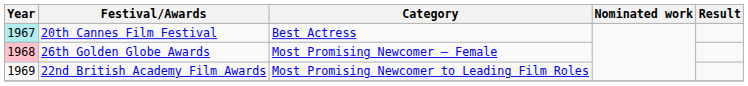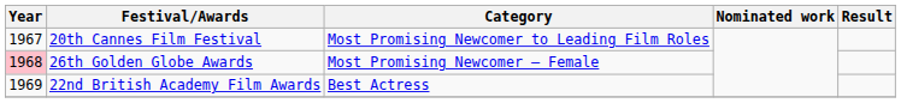 <table class="wikitable sortable">
 <tr>
 <th>Year</th>
 <th>Festival/Awards</th>
 <th>Category</th>
 <th>Nominated work</th>
 <th>Result</th>
 </tr>
 <tr>
-<td style="background: paleturquoise;">1967</td>
+<td>1967</td>
 <td><a href='#'>20th Cannes Film Festival</a></td>
-<td><a href='#'>Best Actress</a></td>
+<td><a href='#'>Most Promising Newcomer to Leading Film Roles</a></td>
 <td rowspan="3"></td>
 <td></td>
 </tr>
 <tr>
 <td style="background: pink;">1968</td>
 <td><a href='#'>26th Golden Globe Awards</a></td>
 <td><a href='#'>Most Promising Newcomer – Female</a></td>
 <td></td>
 </tr>
 <tr>
 <td>1969</td>
 <td><a href='#'>22nd British Academy Film Awards</a></td>
-<td><a href='#'>Most Promising Newcomer to Leading Film Roles</a></td>
+<td><a href='#'>Best Actress</a></td>
 <td></td>
 </tr>
 <tr>
 </tr>
 </table>
